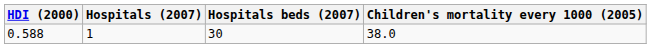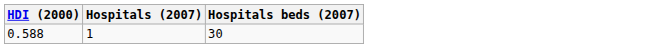 <table class="wikitable">
 <tr>
 <th><a href='#'>HDI</a> (2000)</th>
 <th>Hospitals (2007)</th>
 <th>Hospitals beds (2007)</th>
-<th>Children's mortality every 1000 (2005)</th>
 </tr>
 <tr>
 <td>0.588</td>
 <td>1</td>
 <td>30</td>
-<td>38.0</td>
 </tr>
 </table>
